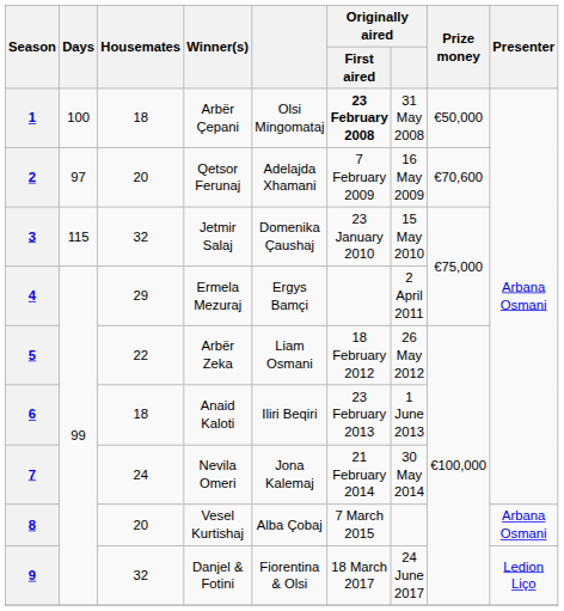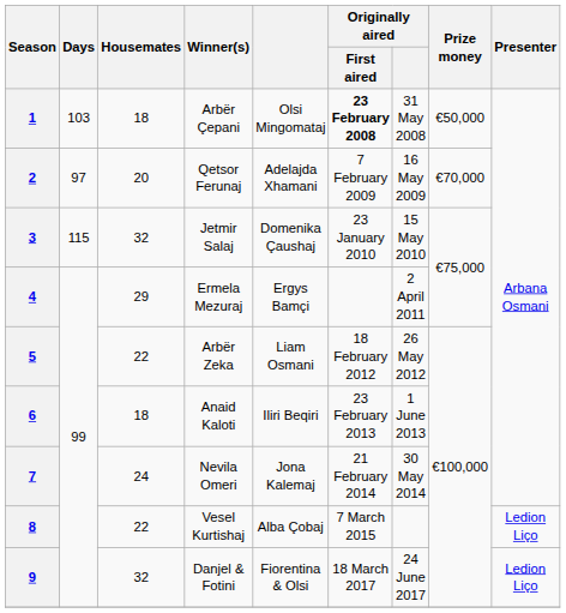 <table class="wikitable" style="text-align:center; font-size:95%; line-height:20px;">
 <tr>
 <th width="2%" rowspan="2">Season</th>
 <th width="2%" rowspan="2">Days</th>
 <th width="2%" rowspan="2">Housemates</th>
 <th width="10%" rowspan="2">Winner(s)</th>
 <th width="10%" rowspan="2"></th>
 <th width="20%" colspan="2">Originally aired</th>
 <th width="5%" rowspan="2">Prize money</th>
 <th width="5%" rowspan="2">Presenter</th>
 </tr>
 <tr>
 <th width="10%">First aired</th>
 <th width="10%"></th>
 </tr>
 <tr>
 <th><a href='#'>1</a></th>
-<td>100</td>
+<td>103</td>
 <td>18</td>
 <td>Arbër Çepani</td>
 <td>Olsi Mingomataj</td>
 <td><strong>23 February 2008</strong></td>
 <td>31 May 2008</td>
 <td>€50,000</td>
 <td rowspan="7"><a href='#'>Arbana Osmani</a></td>
 </tr>
 <tr>
 <th><a href='#'>2</a></th>
 <td>97</td>
 <td>20</td>
 <td>Qetsor Ferunaj</td>
 <td>Adelajda Xhamani</td>
 <td>7 February 2009</td>
 <td>16 May 2009</td>
-<td>€70,600</td>
+<td>€70,000</td>
 </tr>
 <tr>
 <th><a href='#'>3</a></th>
 <td>115</td>
 <td>32</td>
 <td>Jetmir Salaj</td>
 <td>Domenika Çaushaj</td>
 <td>23 January 2010</td>
 <td>15 May 2010</td>
 <td rowspan="2">€75,000</td>
 </tr>
 <tr>
 <th><a href='#'>4</a></th>
 <td rowspan="6">99</td>
 <td>29</td>
 <td>Ermela Mezuraj</td>
 <td>Ergys Bamçi</td>
 <td></td>
 <td>2 April 2011</td>
 </tr>
 <tr>
 <th><a href='#'>5</a></th>
 <td>22</td>
 <td>Arbër Zeka</td>
 <td>Liam Osmani</td>
 <td>18 February 2012</td>
 <td>26 May 2012</td>
 <td rowspan="5">€100,000</td>
 </tr>
 <tr>
 <th><a href='#'>6</a></th>
 <td>18</td>
 <td>Anaid Kaloti</td>
 <td>Iliri Beqiri</td>
 <td>23 February 2013</td>
 <td>1 June 2013</td>
 </tr>
 <tr>
 <th><a href='#'>7</a></th>
 <td>24</td>
 <td>Nevila Omeri</td>
 <td>Jona Kalemaj</td>
 <td>21 February 2014</td>
 <td>30 May 2014</td>
 </tr>
 <tr>
 <th><a href='#'>8</a></th>
-<td>20</td>
+<td>22</td>
 <td>Vesel Kurtishaj</td>
 <td>Alba Çobaj</td>
 <td>7 March 2015</td>
 <td></td>
-<td><a href='#'>Arbana Osmani</a></td>
+<td><a href='#'>Ledion Liço</a></td>
 </tr>
 <tr>
 <th><a href='#'>9</a></th>
 <td>32</td>
 <td>Danjel & Fotini</td>
 <td>Fiorentina & Olsi</td>
 <td>18 March 2017</td>
 <td>24 June 2017</td>
 <td><a href='#'>Ledion Liço</a></td>
 </tr>
 <tr>
 </tr>
 </table>
